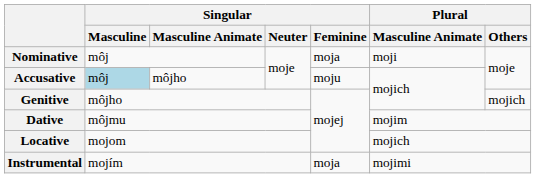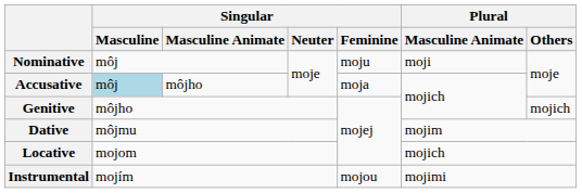 <table class="wikitable">
 <tr>
 <th rowspan="2"> </th>
 <th colspan="4">Singular</th>
 <th colspan="2">Plural</th>
 </tr>
 <tr>
 <th>Masculine</th>
 <th>Masculine Animate</th>
 <th>Neuter</th>
 <th>Feminine</th>
 <th>Masculine Animate</th>
 <th>Others</th>
 </tr>
 <tr>
 <th>Nominative</th>
 <td colspan="2">môj</td>
 <td rowspan="2">moje</td>
-<td>moja</td>
+<td>moju</td>
 <td>moji</td>
 <td rowspan="2">moje</td>
 </tr>
 <tr>
 <th>Accusative</th>
 <td style="background: lightblue;">môj</td>
 <td>môjho</td>
-<td>moju</td>
+<td>moja</td>
 <td rowspan="2">mojich</td>
 </tr>
 <tr>
 <th>Genitive</th>
 <td colspan="3">môjho</td>
 <td rowspan="3">mojej</td>
 <td>mojich</td>
 </tr>
 <tr>
 <th>Dative</th>
 <td colspan="3">môjmu</td>
 <td colspan="2">mojim</td>
 </tr>
 <tr>
 <th>Locative</th>
 <td colspan="3">mojom</td>
 <td colspan="2">mojich</td>
 </tr>
 <tr>
 <th>Instrumental</th>
 <td colspan="3">mojím</td>
-<td>moja</td>
+<td>mojou</td>
 <td colspan="2">mojimi</td>
 </tr>
 </table>
